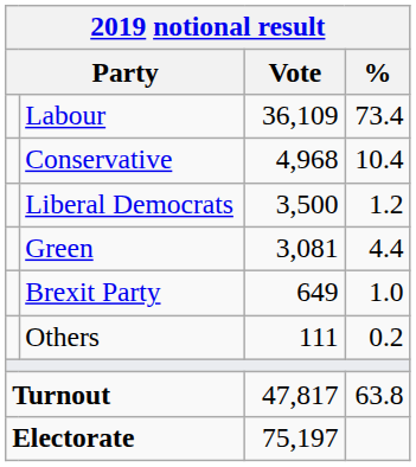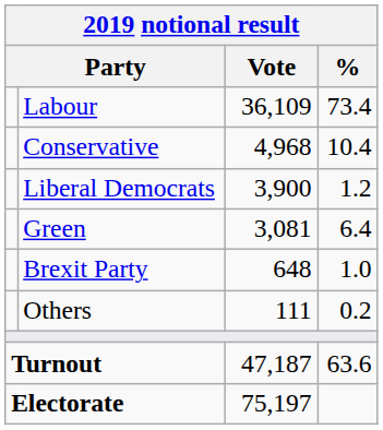 <table class="wikitable">
 <tr>
 <th colspan="4"><a href='#'>2019</a> <a href='#'>notional result</a></th>
 </tr>
 <tr>
 <th bgcolor="#DDDDFF" width="130px" colspan="2">Party</th>
 <th bgcolor="#DDDDFF" width="50px">Vote</th>
 <th bgcolor="#DDDDFF" width="30px">%</th>
 </tr>
 <tr>
 <td></td>
 <td><a href='#'>Labour</a></td>
 <td align=right>36,109</td>
 <td align=right>73.4</td>
 </tr>
 <tr>
 <td></td>
 <td><a href='#'>Conservative</a></td>
 <td align=right>4,968</td>
 <td align=right>10.4</td>
 </tr>
 <tr>
 <td></td>
 <td><a href='#'>Liberal Democrats</a></td>
-<td align=right>3,500</td>
+<td align=right>3,900</td>
 <td align=right>1.2</td>
 </tr>
 <tr>
 <td></td>
 <td><a href='#'>Green</a></td>
 <td align=right>3,081</td>
-<td align=right>4.4</td>
+<td align=right>6.4</td>
 </tr>
 <tr>
 <td></td>
 <td><a href='#'>Brexit Party</a></td>
-<td align=right>649</td>
+<td align=right>648</td>
 <td align=right>1.0</td>
 </tr>
 <tr>
 <td></td>
 <td>Others</td>
 <td align=right>111</td>
 <td align=right>0.2</td>
 </tr>
 <tr>
 <td colspan="4" bgcolor="#EAECF0"></td>
 </tr>
 <tr>
 <td colspan="2"><strong>Turnout</strong></td>
-<td align=right>47,817</td>
-<td align=right>63.8</td>
+<td align=right>47,187</td>
+<td align=right>63.6</td>
 </tr>
 <tr>
 <td colspan="2"><strong>Electorate</strong></td>
 <td align=right>75,197</td>
 </tr>
 </table>
